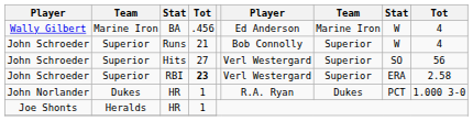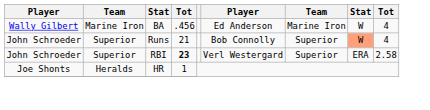 <table class="wikitable">
 <tr>
 <th>Player</th>
 <th>Team</th>
 <th>Stat</th>
 <th>Tot</th>
 <th></th>
 <th>Player</th>
 <th>Team</th>
 <th>Stat</th>
 <th>Tot</th>
 </tr>
 <tr align=center>
 <td><a href='#'>Wally Gilbert</a></td>
 <td>Marine Iron</td>
 <td>BA</td>
 <td>.456</td>
 <td></td>
 <td>Ed Anderson</td>
 <td>Marine Iron</td>
 <td>W</td>
 <td>4</td>
 </tr>
 <tr align=center>
 <td>John Schroeder</td>
 <td>Superior</td>
 <td>Runs</td>
 <td>21</td>
 <td></td>
 <td>Bob Connolly</td>
 <td>Superior</td>
-<td>W</td>
+<td style="background: lightsalmon;">W</td>
 <td>4</td>
-</tr>
-<tr align=center>
-<td>John Schroeder</td>
-<td>Superior</td>
-<td>Hits</td>
-<td>27</td>
-<td></td>
-<td>Verl Westergard</td>
-<td>Superior</td>
-<td>SO</td>
-<td>56</td>
 </tr>
 <tr align=center>
 <td>John Schroeder</td>
 <td>Superior</td>
 <td>RBI</td>
 <td><strong>23</strong></td>
 <td></td>
 <td>Verl Westergard</td>
 <td>Superior</td>
 <td>ERA</td>
 <td>2.58</td>
 </tr>
 <tr align=center>
-<td>John Norlander</td>
-<td>Dukes</td>
-<td>HR</td>
-<td>1</td>
-<td></td>
-<td>R.A. Ryan</td>
-<td>Dukes</td>
-<td>PCT</td>
-<td>1.000 3-0</td>
-</tr>
-<tr align=center>
 <td>Joe Shonts</td>
 <td>Heralds</td>
 <td>HR</td>
 <td>1</td>
 </tr>
 <tr align=center>
 </tr>
 </table>
